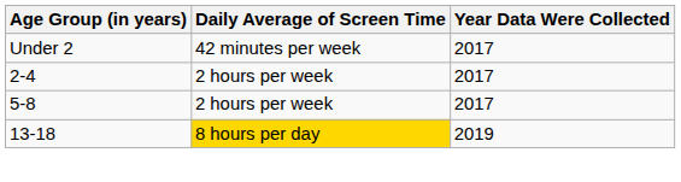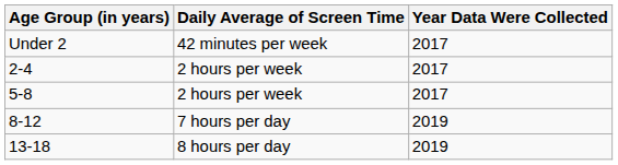 <table class="wikitable">
 <tr>
 <th>Age Group (in years)</th>
 <th>Daily Average of Screen Time</th>
 <th>Year Data Were Collected</th>
 </tr>
 <tr>
 <td>Under 2</td>
 <td>42 minutes per week</td>
 <td>2017</td>
 </tr>
 <tr>
 <td>2-4</td>
 <td>2 hours per week</td>
 <td>2017</td>
 </tr>
 <tr>
 <td>5-8</td>
 <td>2 hours per week</td>
 <td>2017</td>
 </tr>
 <tr>
+<td>8-12</td>
+<td>7 hours per day</td>
+<td>2019</td>
+</tr>
+<tr>
 <td>13-18</td>
-<td style="background: gold;">8 hours per day</td>
+<td>8 hours per day</td>
 <td>2019</td>
 </tr>
 </table>
